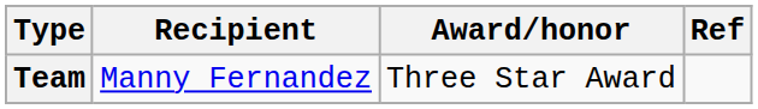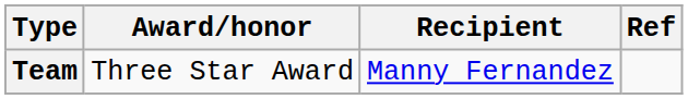 <table class="wikitable">
 <tr>
 <th scope="col">Type</th>
+<th scope="col">Award/honor</th>
 <th scope="col">Recipient</th>
-<th scope="col">Award/honor</th>
 <th scope="col">Ref</th>
 </tr>
 <tr>
 <th scope="row">Team</th>
+<td>Three Star Award</td>
 <td><a href='#'>Manny Fernandez</a></td>
-<td>Three Star Award</td>
 <td></td>
 </tr>
 </table>
